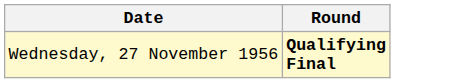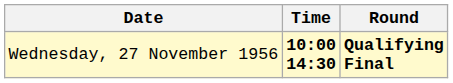 <table class="wikitable">
 <tr>
 <th>Date</th>
+<th>Time</th>
 <th>Round</th>
 </tr>
 <tr style=background:lemonchiffon>
 <td>Wednesday, 27 November 1956</td>
+<td><strong>10:00</strong><br><strong>14:30</strong></td>
 <td><strong>Qualifying</strong><br><strong>Final</strong></td>
 </tr>
 </table>
